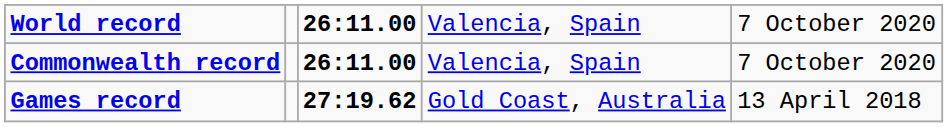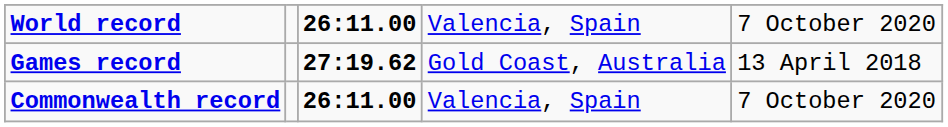 <table class="wikitable">
 <tr>
 <td><a href='#'><strong>World record</strong></a></td>
-<td></td>
-<td><strong>26:11.00</strong></td>
-<td><a href='#'>Valencia</a>, <a href='#'>Spain</a></td>
-<td>7 October  2020</td>
-</tr>
-<tr>
-<td><a href='#'><strong>Commonwealth record</strong></a></td>
 <td></td>
 <td><strong>26:11.00</strong></td>
 <td><a href='#'>Valencia</a>, <a href='#'>Spain</a></td>
 <td>7 October  2020</td>
 </tr>
 <tr>
 <td><a href='#'><strong>Games record</strong></a></td>
 <td></td>
 <td><strong>27:19.62 </strong></td>
 <td><a href='#'>Gold Coast</a>, <a href='#'>Australia</a></td>
 <td>13 April 2018</td>
 </tr>
+<tr>
+<td><a href='#'><strong>Commonwealth record</strong></a></td>
+<td></td>
+<td><strong>26:11.00</strong></td>
+<td><a href='#'>Valencia</a>, <a href='#'>Spain</a></td>
+<td>7 October  2020</td>
+</tr>
 </table>
